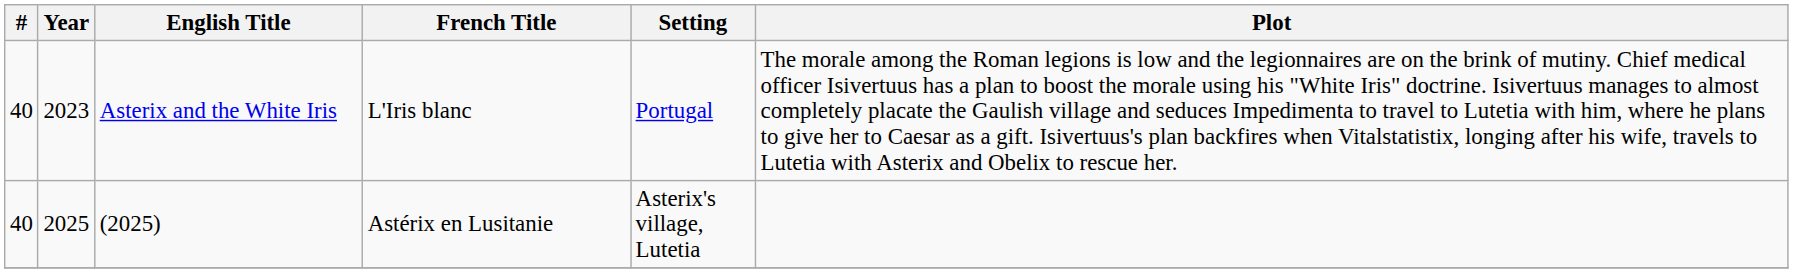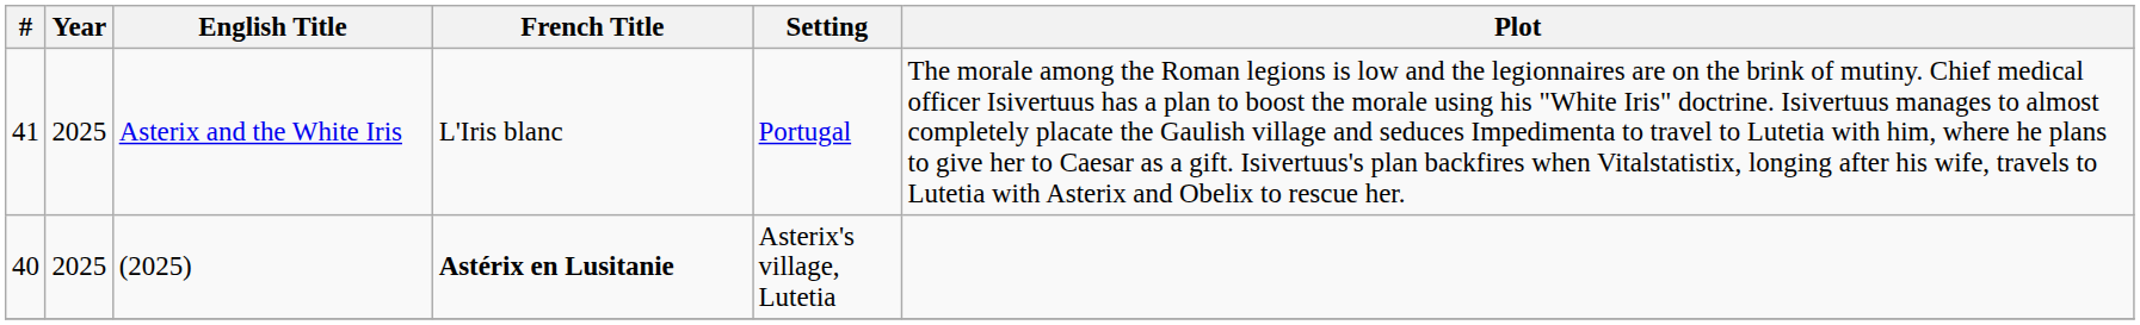 <table class="wikitable sortable">
 <tr --->
 <th>#</th>
 <th>Year</th>
 <th width="180">English Title</th>
 <th width="180">French Title</th>
 <th width="80">Setting</th>
 <th>Plot</th>
 </tr>
 <tr --->
-<td>40</td>
-<td>2023</td>
+<td>41</td>
+<td>2025</td>
 <td><a href='#'>Asterix and the White Iris</a></td>
 <td>L'Iris blanc</td>
 <td><a href='#'>Portugal</a></td>
 <td>The morale among the Roman legions is low and the legionnaires are on the brink of mutiny. Chief medical officer Isivertuus has a plan to boost the morale using his "White Iris" doctrine. Isivertuus manages to almost completely placate the Gaulish village and seduces Impedimenta to travel to Lutetia with him, where he plans to give her to Caesar as a gift. Isivertuus's plan backfires when Vitalstatistix, longing after his wife, travels to Lutetia with Asterix and Obelix to rescue her.</td>
 </tr>
 <tr --->
 <td>40</td>
 <td>2025</td>
 <td> (2025)</td>
-<td>Astérix en Lusitanie</td>
+<td><strong>Astérix en Lusitanie</strong></td>
 <td>Asterix's village, Lutetia</td>
 <td></td>
 </tr>
 <tr --->
 </tr>
 </table>
